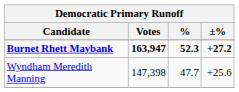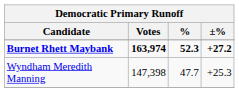 <table class="wikitable" align="left" style="margin:1em 1em 1em 0; background: #f9f9f9; font-size: 95%;">
 <tr style="background-color:#E9E9E9">
 <th colspan="4">Democratic Primary Runoff</th>
 </tr>
 <tr style="background-color:#E9E9E9">
 <th colspan="1" style="width: 170px">Candidate</th>
 <th style="width: 50px">Votes</th>
 <th style="width: 40px">%</th>
 <th style="width: 40px">±%</th>
 </tr>
 <tr>
 </tr>
 <tr>
 <td><strong><a href='#'>Burnet Rhett Maybank</a></strong></td>
-<td align="right"><strong>163,947</strong></td>
+<td align="right"><strong>163,974</strong></td>
 <td align="right"><strong>52.3</strong></td>
 <td align="right"><strong>+27.2</strong></td>
 </tr>
 <tr>
 <td><a href='#'>Wyndham Meredith Manning</a></td>
 <td align="right">147,398</td>
 <td align="right">47.7</td>
-<td align="right">+25.6</td>
+<td align="right">+25.3</td>
 </tr>
 <tr>
 </tr>
 </table>
